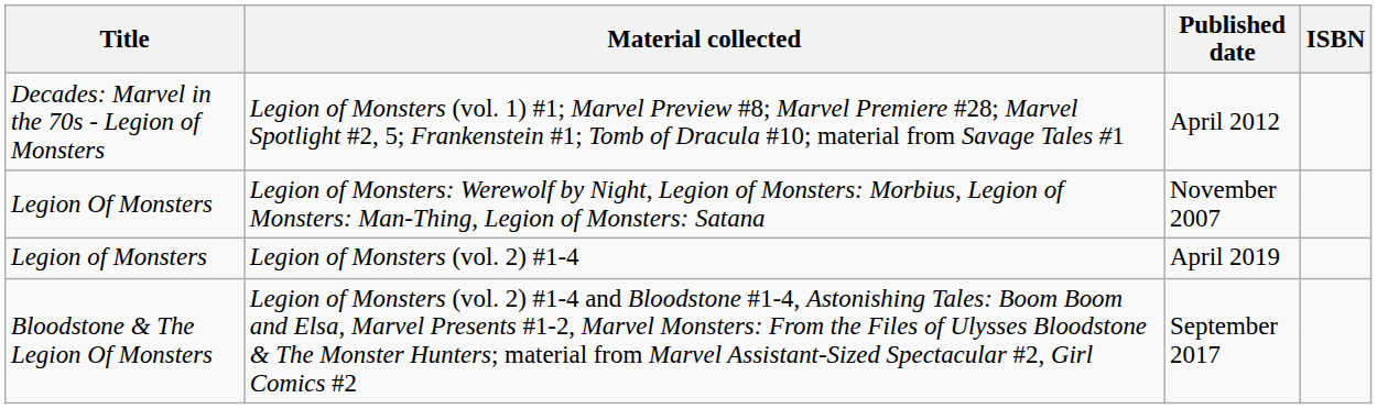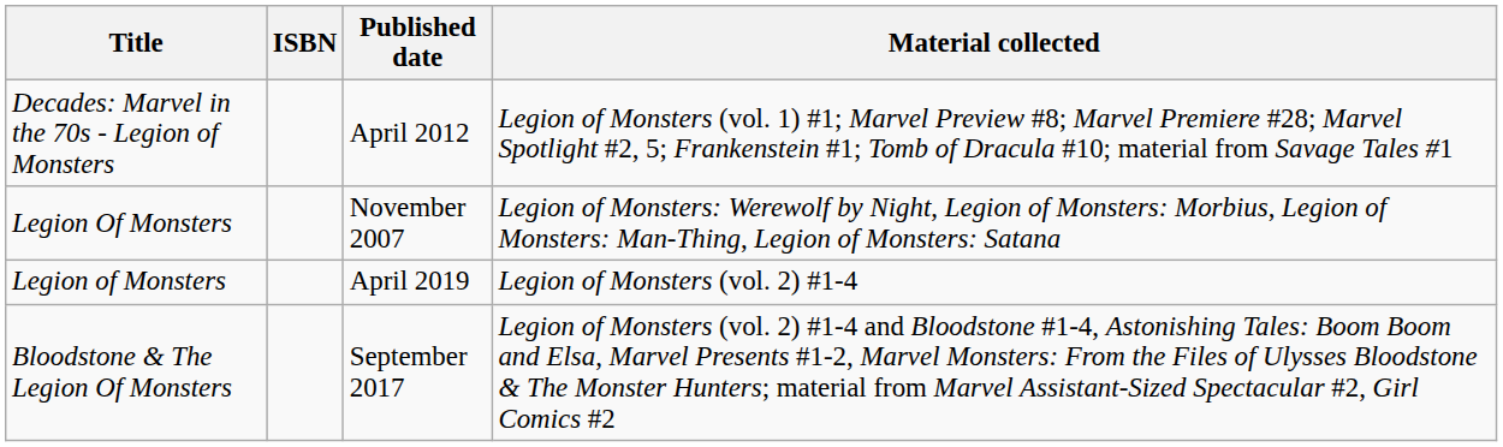 <table class="wikitable">
 <tr>
 <th>Title</th>
+<th>ISBN</th>
+<th>Published date</th>
 <th>Material collected</th>
-<th>Published date</th>
-<th>ISBN</th>
 </tr>
 <tr>
 <td><em>Decades: Marvel in the 70s - Legion of Monsters</em></td>
+<td></td>
+<td>April 2012</td>
 <td><em>Legion of Monsters</em> (vol. 1) #1; <em>Marvel Preview</em> #8; <em>Marvel Premiere</em> #28; <em>Marvel Spotlight</em> #2, 5; <em>Frankenstein</em> #1; <em>Tomb of Dracula</em> #10; material from <em>Savage Tales #</em>1</td>
-<td>April 2012</td>
-<td></td>
 </tr>
 <tr>
 <td><em>Legion Of Monsters</em></td>
+<td></td>
+<td>November 2007</td>
 <td><em>Legion of Monsters: Werewolf by Night</em>, <em>Legion of Monsters: Morbius</em>, <em>Legion of Monsters: Man-Thing</em>, <em>Legion of Monsters: Satana</em></td>
-<td>November 2007</td>
-<td></td>
 </tr>
 <tr>
 <td><em>Legion of Monsters</em></td>
+<td></td>
+<td>April 2019</td>
 <td><em>Legion of Monsters</em> (vol. 2) #1-4</td>
-<td>April 2019</td>
-<td></td>
 </tr>
 <tr>
 <td><em>Bloodstone & The Legion Of Monsters</em></td>
+<td></td>
+<td>September 2017</td>
 <td><em>Legion of Monsters</em> (vol. 2) #1-4 and <em>Bloodstone</em> #1-4, <em>Astonishing Tales: Boom Boom and Elsa</em>, <em>Marvel Presents</em> #1-2, <em>Marvel Monsters: From the Files of Ulysses Bloodstone & The Monster Hunters</em>; material from <em>Marvel Assistant-Sized Spectacular</em> #2, <em>Girl Comics</em> #2</td>
-<td>September 2017</td>
-<td></td>
 </tr>
 </table>
